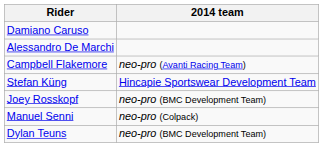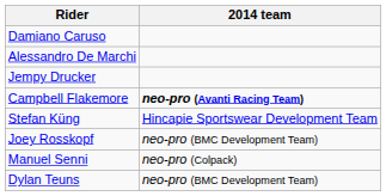 <table class="wikitable">
 <tr>
 <th>Rider</th>
 <th>2014 team</th>
 </tr>
 <tr>
 <td><a href='#'>Damiano Caruso</a></td>
 <td></td>
 </tr>
 <tr>
 <td><a href='#'>Alessandro De Marchi</a></td>
 <td></td>
 </tr>
 <tr>
+<td><a href='#'>Jempy Drucker</a></td>
+<td></td>
+</tr>
+<tr>
 <td><a href='#'>Campbell Flakemore</a></td>
-<td><em>neo-pro</em> <small>(<a href='#'>Avanti Racing Team</a>)</small></td>
+<td><strong><em>neo-pro</em> <small>(<a href='#'>Avanti Racing Team</a>)</small></strong></td>
 </tr>
 <tr>
 <td><a href='#'>Stefan Küng</a></td>
 <td><a href='#'>Hincapie Sportswear Development Team</a></td>
 </tr>
 <tr>
 <td><a href='#'>Joey Rosskopf</a></td>
 <td><em>neo-pro</em> <small>(BMC Development Team)</small></td>
 </tr>
 <tr>
 <td><a href='#'>Manuel Senni</a></td>
 <td><em>neo-pro</em> <small>(Colpack)</small></td>
 </tr>
 <tr>
 <td><a href='#'>Dylan Teuns</a></td>
 <td><em>neo-pro</em> <small>(BMC Development Team)</small></td>
 </tr>
 </table>
